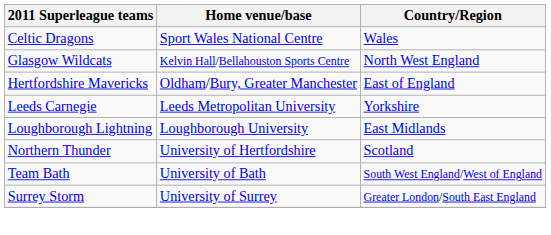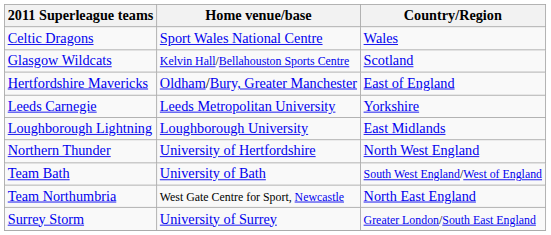 <table class="wikitable collapsible">
 <tr>
 <th>2011 Superleague teams</th>
 <th>Home venue/base</th>
 <th>Country/Region</th>
 </tr>
 <tr>
 <td><a href='#'>Celtic Dragons</a></td>
 <td><a href='#'>Sport Wales National Centre</a></td>
 <td><a href='#'>Wales</a></td>
 </tr>
 <tr>
 <td><a href='#'>Glasgow Wildcats</a></td>
 <td><small><a href='#'>Kelvin Hall</a>/<a href='#'>Bellahouston Sports Centre</a></small></td>
-<td><a href='#'>North West England</a></td>
+<td><a href='#'>Scotland</a></td>
 </tr>
 <tr>
 <td><a href='#'>Hertfordshire Mavericks</a></td>
 <td><a href='#'>Oldham</a>/<a href='#'>Bury, Greater Manchester</a></td>
 <td><a href='#'>East of England</a></td>
 </tr>
 <tr>
 <td><a href='#'>Leeds Carnegie</a></td>
 <td><a href='#'>Leeds Metropolitan University</a></td>
 <td><a href='#'>Yorkshire</a></td>
 </tr>
 <tr>
 <td><a href='#'>Loughborough Lightning</a></td>
 <td><a href='#'>Loughborough University</a></td>
 <td><a href='#'>East Midlands</a></td>
 </tr>
 <tr>
 <td><a href='#'>Northern Thunder</a></td>
 <td><a href='#'>University of Hertfordshire</a></td>
-<td><a href='#'>Scotland</a></td>
+<td><a href='#'>North West England</a></td>
 </tr>
 <tr>
 <td><a href='#'>Team Bath</a></td>
 <td><a href='#'>University of Bath</a></td>
 <td><small><a href='#'>South West England</a>/<a href='#'>West of England</a></small></td>
+</tr>
+<tr>
+<td><a href='#'>Team Northumbria</a></td>
+<td><small>West Gate Centre for Sport, <a href='#'>Newcastle</a></small> </td>
+<td><a href='#'>North East England</a></td>
 </tr>
 <tr>
 <td><a href='#'>Surrey Storm</a></td>
 <td><a href='#'>University of Surrey</a></td>
 <td><small><a href='#'>Greater London</a>/<a href='#'>South East England</a></small></td>
 </tr>
 <tr>
 </tr>
 </table>
